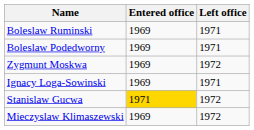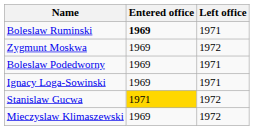 <table class="wikitable">
 <tr>
 <th>Name</th>
 <th>Entered office</th>
 <th>Left office</th>
 </tr>
 <tr>
 <td><a href='#'>Boleslaw Ruminski</a></td>
-<td>1969</td>
-<td>1971</td>
-</tr>
-<tr>
-<td><a href='#'>Boleslaw Podedworny</a></td>
-<td>1969</td>
+<td><strong>1969</strong></td>
 <td>1971</td>
 </tr>
 <tr>
 <td><a href='#'>Zygmunt Moskwa</a></td>
 <td>1969</td>
 <td>1972</td>
+</tr>
+<tr>
+<td><a href='#'>Boleslaw Podedworny</a></td>
+<td>1969</td>
+<td>1971</td>
 </tr>
 <tr>
 <td><a href='#'>Ignacy Loga-Sowinski</a></td>
 <td>1969</td>
 <td>1971</td>
 </tr>
 <tr>
 <td><a href='#'>Stanislaw Gucwa</a></td>
 <td style="background: gold;">1971</td>
 <td>1972</td>
 </tr>
 <tr>
 <td><a href='#'>Mieczyslaw Klimaszewski</a></td>
 <td>1969</td>
 <td>1972</td>
 </tr>
 </table>
